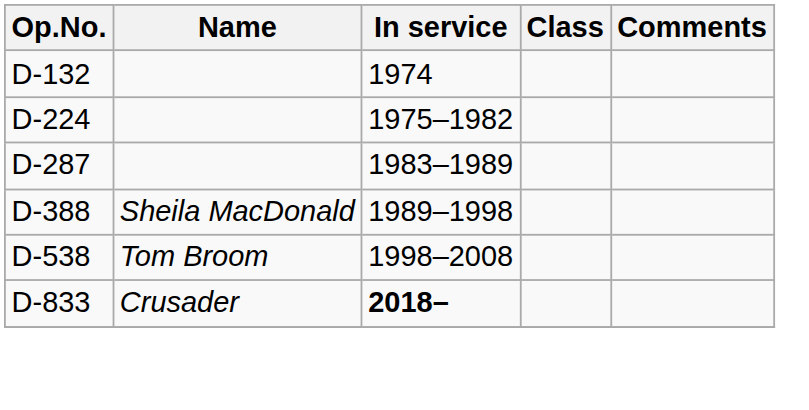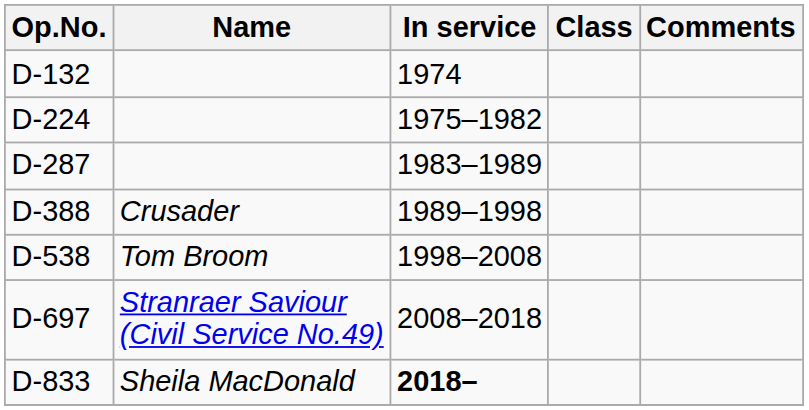 <table class="wikitable">
 <tr>
 <th>Op.No.</th>
 <th>Name</th>
 <th>In service</th>
 <th>Class</th>
 <th>Comments</th>
 </tr>
 <tr>
 <td>D-132</td>
 <td></td>
 <td>1974</td>
 <td></td>
 <td></td>
 </tr>
 <tr>
 <td>D-224</td>
 <td></td>
 <td>1975–1982</td>
 <td></td>
 <td></td>
 </tr>
 <tr>
 <td>D-287</td>
 <td></td>
 <td>1983–1989</td>
 <td></td>
 <td></td>
 </tr>
 <tr>
 <td>D-388</td>
-<td><em>Sheila MacDonald</em></td>
+<td><em>Crusader</em></td>
 <td>1989–1998</td>
 <td></td>
 <td></td>
 </tr>
 <tr>
 <td>D-538</td>
 <td><em>Tom Broom</em></td>
 <td>1998–2008</td>
 <td></td>
 <td></td>
 </tr>
 <tr>
+<td>D-697</td>
+<td><a href='#'><em>Stranraer Saviour<br>(Civil Service No.49)</em></a></td>
+<td>2008–2018</td>
+<td></td>
+<td></td>
+</tr>
+<tr>
 <td>D-833</td>
-<td><em>Crusader</em></td>
+<td><em>Sheila MacDonald</em></td>
 <td><strong>2018–</strong></td>
 <td></td>
 <td></td>
 </tr>
 <tr>
 </tr>
 </table>
